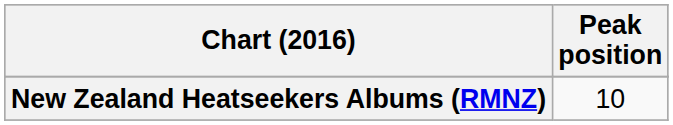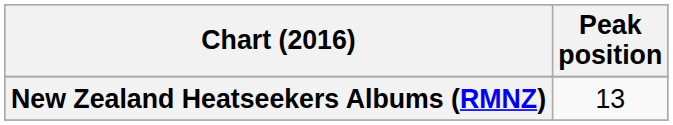 <table class="wikitable sortable plainrowheaders" style="text-align:center">
 <tr>
 <th scope="col">Chart (2016)</th>
 <th scope="col">Peak<br>position</th>
 </tr>
 <tr>
 </tr>
 <tr>
 <th scope="row">New Zealand Heatseekers Albums (<a href='#'>RMNZ</a>)</th>
-<td>10</td>
+<td>13</td>
 </tr>
 </table>
